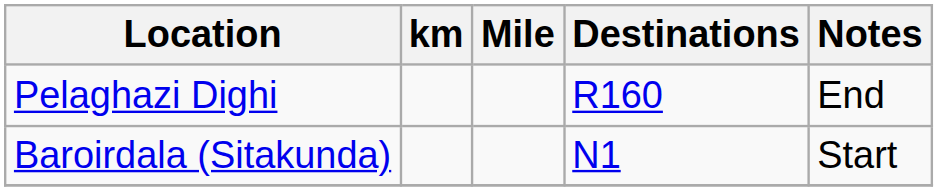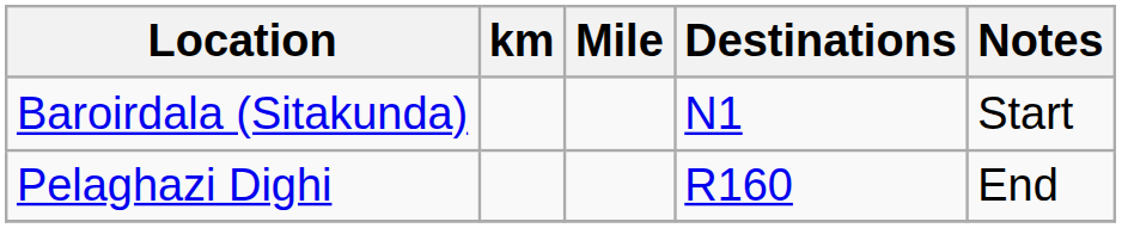 <table class=wikitable>
 <tr>
 <th scope=col>Location</th>
 <th scope=col>km</th>
 <th scope=col>Mile</th>
 <th scope=col>Destinations</th>
 <th scope=col>Notes</th>
 </tr>
 <tr>
+<td><a href='#'>Baroirdala (Sitakunda)</a></td>
+<td></td>
+<td></td>
+<td><a href='#'>N1</a></td>
+<td>Start</td>
+</tr>
+<tr>
 <td><a href='#'>Pelaghazi Dighi</a></td>
 <td></td>
 <td></td>
 <td><a href='#'>R160</a></td>
 <td>End</td>
 </tr>
 <tr>
-<td><a href='#'>Baroirdala (Sitakunda)</a></td>
-<td></td>
-<td></td>
-<td><a href='#'>N1</a></td>
-<td>Start</td>
-</tr>
-<tr>
 </tr>
 </table>
